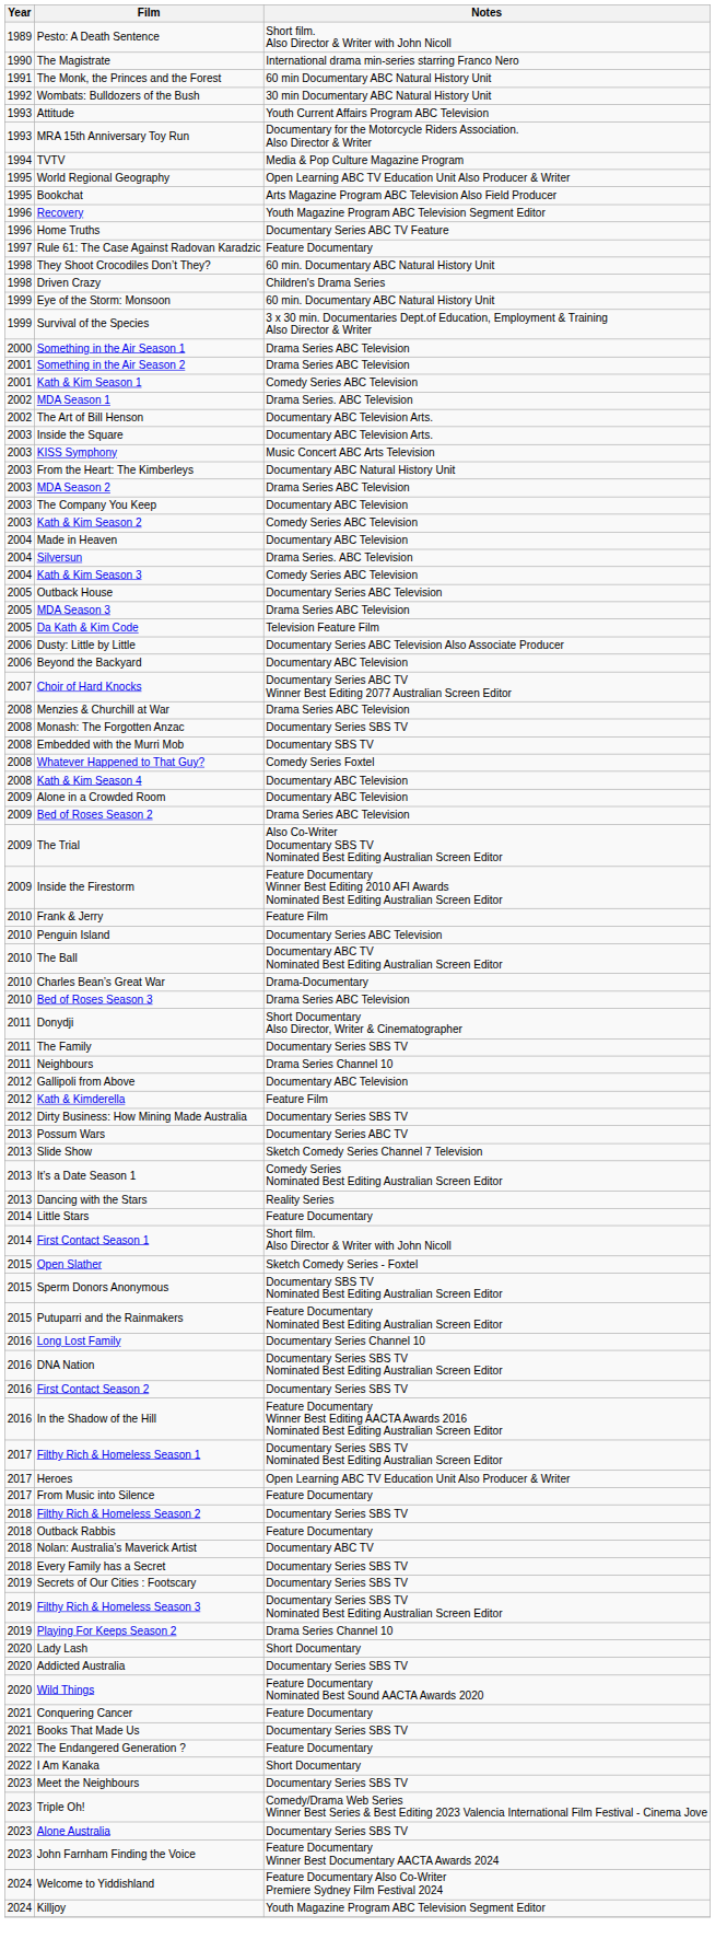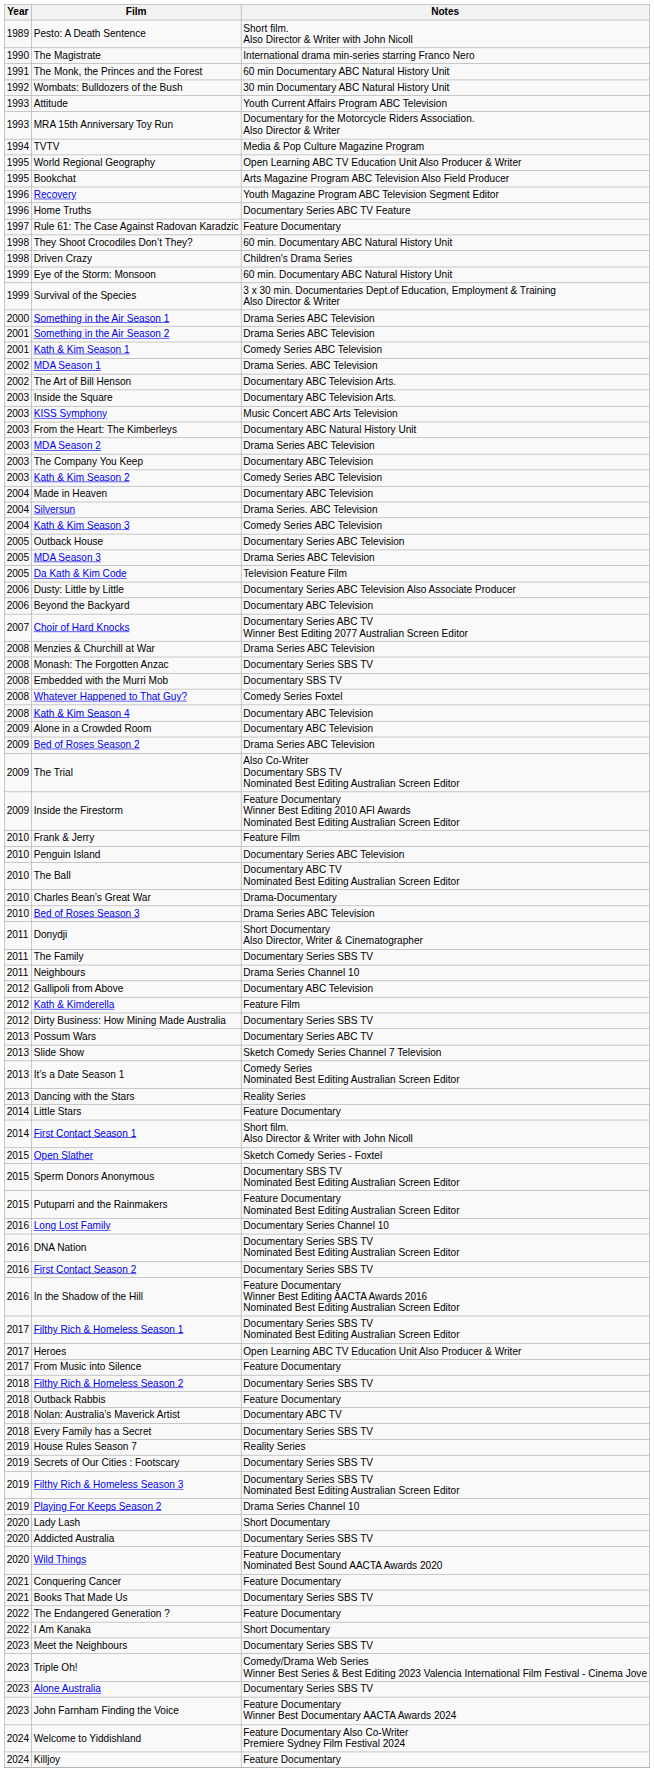 <table class="wikitable">
 <tr>
 <th>Year</th>
 <th>Film</th>
 <th>Notes</th>
 </tr>
 <tr>
 <td>1989</td>
 <td>Pesto: A Death Sentence</td>
 <td>Short film.<br>Also Director & Writer with John Nicoll</td>
 </tr>
 <tr>
 <td>1990</td>
 <td>The Magistrate</td>
 <td>International drama min-series starring Franco Nero</td>
 </tr>
 <tr>
 <td>1991</td>
 <td>The Monk, the Princes and the Forest</td>
 <td>60 min Documentary ABC Natural History Unit</td>
 </tr>
 <tr>
 <td>1992</td>
 <td>Wombats: Bulldozers of the Bush</td>
 <td>30 min Documentary ABC Natural History Unit</td>
 </tr>
 <tr>
 <td>1993</td>
 <td>Attitude</td>
 <td>Youth Current Affairs Program ABC Television</td>
 </tr>
 <tr>
 <td>1993</td>
 <td>MRA 15th Anniversary Toy Run</td>
 <td>Documentary for the Motorcycle Riders Association.<br>Also Director & Writer</td>
 </tr>
 <tr>
 <td>1994</td>
 <td>TVTV</td>
 <td>Media & Pop Culture Magazine Program</td>
 </tr>
 <tr>
 <td>1995</td>
 <td>World Regional Geography</td>
 <td>Open Learning ABC TV Education Unit Also Producer & Writer</td>
 </tr>
 <tr>
 <td>1995</td>
 <td>Bookchat</td>
 <td>Arts Magazine Program ABC Television Also Field Producer</td>
 </tr>
 <tr>
 <td>1996</td>
 <td><a href='#'>Recovery</a></td>
 <td>Youth Magazine Program ABC Television Segment Editor</td>
 </tr>
 <tr>
 <td>1996</td>
 <td>Home Truths</td>
 <td>Documentary Series ABC TV Feature</td>
 </tr>
 <tr>
 <td>1997</td>
 <td>Rule 61: The Case Against Radovan Karadzic</td>
 <td>Feature Documentary</td>
 </tr>
 <tr>
 <td>1998</td>
 <td>They Shoot Crocodiles Don’t They?</td>
 <td>60 min. Documentary ABC Natural History Unit</td>
 </tr>
 <tr>
 <td>1998</td>
 <td>Driven Crazy</td>
 <td>Children's Drama Series</td>
 </tr>
 <tr>
 <td>1999</td>
 <td>Eye of the Storm: Monsoon</td>
 <td>60 min. Documentary ABC Natural History Unit</td>
 </tr>
 <tr>
 <td>1999</td>
 <td>Survival of the Species</td>
 <td>3 x 30 min. Documentaries Dept.of Education, Employment & Training<br>Also Director & Writer</td>
 </tr>
 <tr>
 <td>2000</td>
 <td><a href='#'>Something in the Air Season 1</a></td>
 <td>Drama Series ABC Television</td>
 </tr>
 <tr>
 <td>2001</td>
 <td><a href='#'>Something in the Air Season 2</a></td>
 <td>Drama Series ABC Television</td>
 </tr>
 <tr>
 <td>2001</td>
 <td><a href='#'>Kath & Kim Season 1</a></td>
 <td>Comedy Series ABC Television</td>
 </tr>
 <tr>
 <td>2002</td>
 <td><a href='#'>MDA Season 1</a></td>
 <td>Drama Series. ABC Television</td>
 </tr>
 <tr>
 <td>2002</td>
 <td>The Art of Bill Henson</td>
 <td>Documentary ABC Television Arts.</td>
 </tr>
 <tr>
 <td>2003</td>
 <td>Inside the Square</td>
 <td>Documentary ABC Television Arts.</td>
 </tr>
 <tr>
 <td>2003</td>
 <td><a href='#'>KISS Symphony</a></td>
 <td>Music Concert ABC Arts Television</td>
 </tr>
 <tr>
 <td>2003</td>
 <td>From the Heart: The Kimberleys</td>
 <td>Documentary ABC Natural History Unit</td>
 </tr>
 <tr>
 <td>2003</td>
 <td><a href='#'>MDA Season 2</a></td>
 <td>Drama Series ABC Television</td>
 </tr>
 <tr>
 <td>2003</td>
 <td>The Company You Keep</td>
 <td>Documentary ABC Television</td>
 </tr>
 <tr>
 <td>2003</td>
 <td><a href='#'>Kath & Kim Season 2</a></td>
 <td>Comedy Series ABC Television</td>
 </tr>
 <tr>
 <td>2004</td>
 <td>Made in Heaven</td>
 <td>Documentary ABC Television</td>
 </tr>
 <tr>
 <td>2004</td>
 <td><a href='#'>Silversun</a></td>
 <td>Drama Series. ABC Television</td>
 </tr>
 <tr>
 <td>2004</td>
 <td><a href='#'>Kath & Kim Season 3</a></td>
 <td>Comedy Series ABC Television</td>
 </tr>
 <tr>
 <td>2005</td>
 <td>Outback House</td>
 <td>Documentary Series ABC Television</td>
 </tr>
 <tr>
 <td>2005</td>
 <td><a href='#'>MDA Season 3</a></td>
 <td>Drama Series ABC Television</td>
 </tr>
 <tr>
 <td>2005</td>
 <td><a href='#'>Da Kath & Kim Code</a></td>
 <td>Television Feature Film</td>
 </tr>
 <tr>
 <td>2006</td>
 <td>Dusty: Little by Little</td>
 <td>Documentary Series ABC Television Also Associate Producer</td>
 </tr>
 <tr>
 <td>2006</td>
 <td>Beyond the Backyard</td>
 <td>Documentary ABC Television</td>
 </tr>
 <tr>
 <td>2007</td>
 <td><a href='#'>Choir of Hard Knocks</a></td>
 <td>Documentary Series ABC TV<br>Winner Best Editing 2077 Australian Screen Editor </td>
 </tr>
 <tr>
 <td>2008</td>
 <td>Menzies & Churchill at War</td>
 <td>Drama Series ABC Television</td>
 </tr>
 <tr>
 <td>2008</td>
 <td>Monash: The Forgotten Anzac</td>
 <td>Documentary Series SBS TV</td>
 </tr>
 <tr>
 <td>2008</td>
 <td>Embedded with the Murri Mob</td>
 <td>Documentary SBS TV</td>
 </tr>
 <tr>
 <td>2008</td>
 <td><a href='#'>Whatever Happened to That Guy?</a></td>
 <td>Comedy Series Foxtel</td>
 </tr>
 <tr>
 <td>2008</td>
 <td><a href='#'>Kath & Kim Season 4</a></td>
 <td>Documentary ABC Television</td>
 </tr>
 <tr>
 <td>2009</td>
 <td>Alone in a Crowded Room</td>
 <td>Documentary ABC Television</td>
 </tr>
 <tr>
 <td>2009</td>
 <td><a href='#'>Bed of Roses Season 2</a></td>
 <td>Drama Series ABC Television</td>
 </tr>
 <tr>
 <td>2009</td>
 <td>The Trial</td>
 <td>Also Co-Writer<br>Documentary SBS TV<br>Nominated Best Editing Australian Screen Editor </td>
 </tr>
 <tr>
 <td>2009</td>
 <td>Inside the Firestorm</td>
 <td>Feature Documentary<br>Winner Best Editing 2010 AFI Awards <br>Nominated Best Editing Australian Screen Editor </td>
 </tr>
 <tr>
 <td>2010</td>
 <td>Frank & Jerry</td>
 <td>Feature Film</td>
 </tr>
 <tr>
 <td>2010</td>
 <td>Penguin Island</td>
 <td>Documentary Series ABC Television</td>
 </tr>
 <tr>
 <td>2010</td>
 <td>The Ball</td>
 <td>Documentary ABC TV<br>Nominated Best Editing Australian Screen Editor </td>
 </tr>
 <tr>
 <td>2010</td>
 <td>Charles Bean’s Great War</td>
 <td>Drama-Documentary</td>
 </tr>
 <tr>
 <td>2010</td>
 <td><a href='#'>Bed of Roses Season 3</a></td>
 <td>Drama Series ABC Television</td>
 </tr>
 <tr>
 <td>2011</td>
 <td>Donydji</td>
 <td>Short Documentary<br>Also Director, Writer & Cinematographer</td>
 </tr>
 <tr>
 <td>2011</td>
 <td>The Family</td>
 <td>Documentary Series SBS TV</td>
 </tr>
 <tr>
 <td>2011</td>
 <td>Neighbours</td>
 <td>Drama Series Channel 10</td>
 </tr>
 <tr>
 <td>2012</td>
 <td>Gallipoli from Above</td>
 <td>Documentary ABC Television</td>
 </tr>
 <tr>
 <td>2012</td>
 <td><a href='#'>Kath & Kimderella</a></td>
 <td>Feature Film</td>
 </tr>
 <tr>
 <td>2012</td>
 <td>Dirty Business: How Mining Made Australia</td>
 <td>Documentary Series SBS TV</td>
 </tr>
 <tr>
 <td>2013</td>
 <td>Possum Wars</td>
 <td>Documentary Series ABC TV</td>
 </tr>
 <tr>
 <td>2013</td>
 <td>Slide Show</td>
 <td>Sketch Comedy Series Channel 7 Television</td>
 </tr>
 <tr>
 <td>2013</td>
 <td>It’s a Date Season 1</td>
 <td>Comedy Series<br>Nominated Best Editing Australian Screen Editor </td>
 </tr>
 <tr>
 <td>2013</td>
 <td>Dancing with the Stars</td>
 <td>Reality Series</td>
 </tr>
 <tr>
 <td>2014</td>
 <td>Little Stars</td>
 <td>Feature Documentary</td>
 </tr>
 <tr>
 <td>2014</td>
 <td><a href='#'>First Contact Season 1</a></td>
 <td>Short film.<br>Also Director & Writer with John Nicoll</td>
 </tr>
 <tr>
 <td>2015</td>
 <td><a href='#'>Open Slather</a></td>
 <td>Sketch Comedy Series - Foxtel</td>
 </tr>
 <tr>
 <td>2015</td>
 <td>Sperm Donors Anonymous</td>
 <td>Documentary SBS TV<br>Nominated Best Editing Australian Screen Editor </td>
 </tr>
 <tr>
 <td>2015</td>
 <td>Putuparri and the Rainmakers</td>
 <td>Feature Documentary<br>Nominated Best Editing Australian Screen Editor </td>
 </tr>
 <tr>
 <td>2016</td>
 <td><a href='#'>Long Lost Family</a></td>
 <td>Documentary Series Channel 10</td>
 </tr>
 <tr>
 <td>2016</td>
 <td>DNA Nation</td>
 <td>Documentary Series SBS TV<br>Nominated Best Editing Australian Screen Editor </td>
 </tr>
 <tr>
 <td>2016</td>
 <td><a href='#'>First Contact Season 2</a></td>
 <td>Documentary Series SBS TV</td>
 </tr>
 <tr>
 <td>2016</td>
 <td>In the Shadow of the Hill</td>
 <td>Feature Documentary<br>Winner Best Editing AACTA Awards 2016 <br>Nominated Best Editing Australian Screen Editor </td>
 </tr>
 <tr>
 <td>2017</td>
 <td><a href='#'> Filthy Rich & Homeless Season 1</a></td>
 <td>Documentary Series SBS TV<br>Nominated Best Editing Australian Screen Editor </td>
 </tr>
 <tr>
 <td>2017</td>
 <td>Heroes</td>
 <td>Open Learning ABC TV Education Unit Also Producer & Writer</td>
 </tr>
 <tr>
 <td>2017</td>
 <td>From Music into Silence</td>
 <td>Feature Documentary</td>
 </tr>
 <tr>
 <td>2018</td>
 <td><a href='#'> Filthy Rich & Homeless Season 2</a></td>
 <td>Documentary Series SBS TV</td>
 </tr>
 <tr>
 <td>2018</td>
 <td>Outback Rabbis</td>
 <td>Feature Documentary</td>
 </tr>
 <tr>
 <td>2018</td>
 <td>Nolan: Australia’s Maverick Artist</td>
 <td>Documentary ABC TV</td>
 </tr>
 <tr>
 <td>2018</td>
 <td>Every Family has a Secret</td>
 <td>Documentary Series SBS TV</td>
 </tr>
 <tr>
 <td>2019</td>
+<td>House Rules Season 7</td>
+<td>Reality Series</td>
+</tr>
+<tr>
+<td>2019</td>
 <td>Secrets of Our Cities : Footscary</td>
 <td>Documentary Series SBS TV</td>
 </tr>
 <tr>
 <td>2019</td>
 <td><a href='#'> Filthy Rich & Homeless Season 3</a></td>
 <td>Documentary Series SBS TV<br>Nominated Best Editing Australian Screen Editor </td>
 </tr>
 <tr>
 <td>2019</td>
 <td><a href='#'>Playing For Keeps Season 2</a></td>
 <td>Drama Series Channel 10</td>
 </tr>
 <tr>
 <td>2020</td>
 <td>Lady Lash</td>
 <td>Short Documentary</td>
 </tr>
 <tr>
 <td>2020</td>
 <td>Addicted Australia</td>
 <td>Documentary Series SBS TV</td>
 </tr>
 <tr>
 <td>2020</td>
 <td><a href='#'>Wild Things</a></td>
 <td>Feature Documentary<br>Nominated Best Sound AACTA Awards 2020</td>
 </tr>
 <tr>
 <td>2021</td>
 <td>Conquering Cancer</td>
 <td>Feature Documentary</td>
 </tr>
 <tr>
 <td>2021</td>
 <td>Books That Made Us</td>
 <td>Documentary Series SBS TV</td>
 </tr>
 <tr>
 <td>2022</td>
 <td>The Endangered Generation ?</td>
 <td>Feature Documentary</td>
 </tr>
 <tr>
 <td>2022</td>
 <td>I Am Kanaka</td>
 <td>Short Documentary</td>
 </tr>
 <tr>
 <td>2023</td>
 <td>Meet the Neighbours</td>
 <td>Documentary Series SBS TV</td>
 </tr>
 <tr>
 <td>2023</td>
 <td>Triple Oh!</td>
 <td>Comedy/Drama Web Series<br>Winner Best Series & Best Editing 2023 Valencia International Film Festival - Cinema Jove</td>
 </tr>
 <tr>
 <td>2023</td>
 <td><a href='#'>Alone Australia</a></td>
 <td>Documentary Series SBS TV</td>
 </tr>
 <tr>
 <td>2023</td>
 <td>John Farnham Finding the Voice</td>
 <td>Feature Documentary<br>Winner Best Documentary AACTA Awards 2024</td>
 </tr>
 <tr>
 <td>2024</td>
 <td>Welcome to Yiddishland</td>
 <td>Feature Documentary Also Co-Writer<br>Premiere Sydney Film Festival 2024</td>
 </tr>
 <tr>
 <td>2024</td>
 <td>Killjoy</td>
-<td>Youth Magazine Program ABC Television Segment Editor</td>
+<td>Feature Documentary</td>
 </tr>
 <tr>
 </tr>
 </table>
